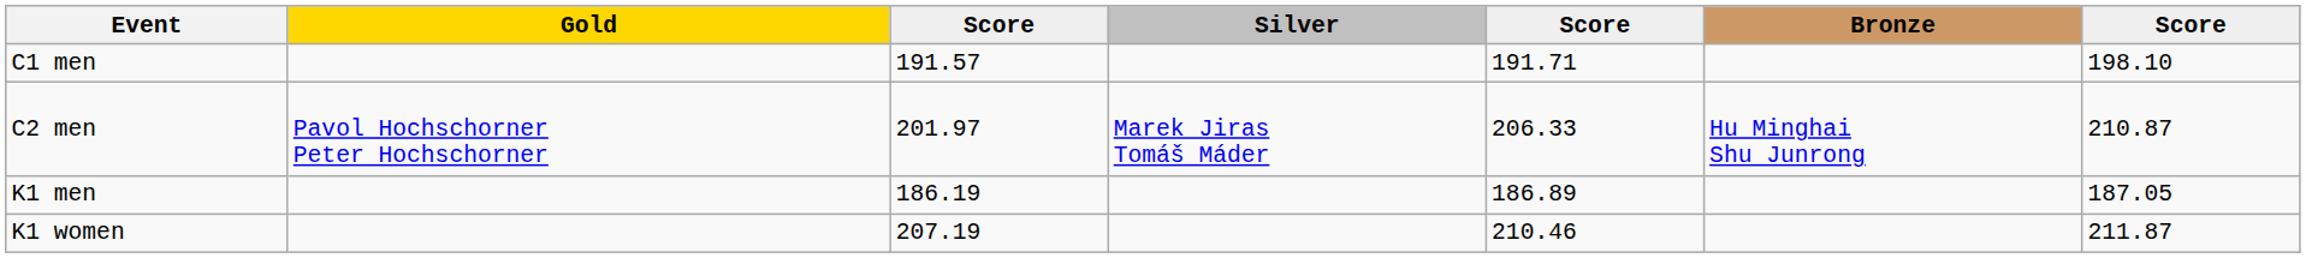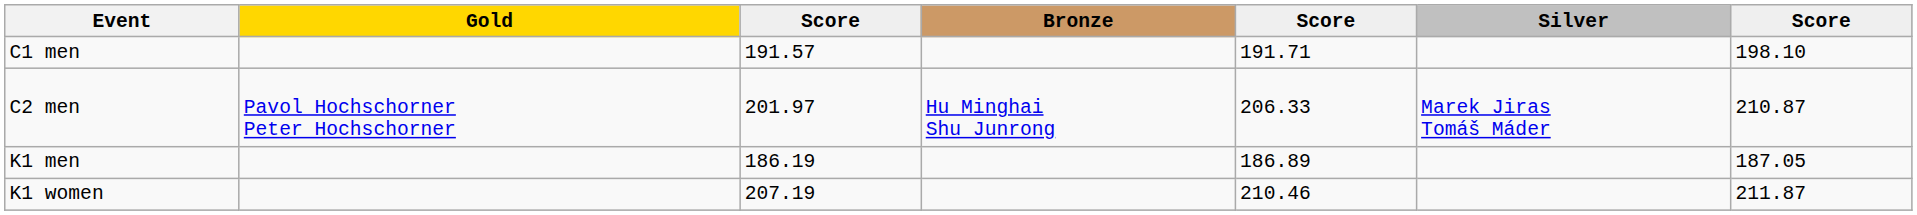 <table class="wikitable" width=100%>
 <tr>
 <th>Event</th>
 <td align=center bgcolor="gold"><strong>Gold</strong></td>
 <td align=center bgcolor="EFEFEF"><strong>Score</strong></td>
+<td align=center bgcolor="CC9966"><strong>Bronze</strong></td>
+<td align=center bgcolor="EFEFEF"><strong>Score</strong></td>
 <td align=center bgcolor="silver"><strong>Silver</strong></td>
-<td align=center bgcolor="EFEFEF"><strong>Score</strong></td>
-<td align=center bgcolor="CC9966"><strong>Bronze</strong></td>
 <td align=center bgcolor="EFEFEF"><strong>Score</strong></td>
 </tr>
 <tr>
 <td>C1 men</td>
 <td></td>
 <td>191.57</td>
 <td></td>
 <td>191.71</td>
 <td></td>
 <td>198.10</td>
 </tr>
 <tr>
 <td>C2 men</td>
 <td><br><a href='#'>Pavol Hochschorner</a><br><a href='#'>Peter Hochschorner</a></td>
 <td>201.97</td>
+<td><br><a href='#'>Hu Minghai</a><br><a href='#'>Shu Junrong</a></td>
+<td>206.33</td>
 <td><br><a href='#'>Marek Jiras</a><br><a href='#'>Tomáš Máder</a></td>
-<td>206.33</td>
-<td><br><a href='#'>Hu Minghai</a><br><a href='#'>Shu Junrong</a></td>
 <td>210.87</td>
 </tr>
 <tr>
 <td>K1 men</td>
 <td></td>
 <td>186.19</td>
 <td></td>
 <td>186.89</td>
 <td></td>
 <td>187.05</td>
 </tr>
 <tr>
 <td>K1 women</td>
 <td></td>
 <td>207.19</td>
 <td></td>
 <td>210.46</td>
 <td></td>
 <td>211.87</td>
 </tr>
 </table>
